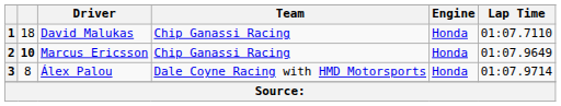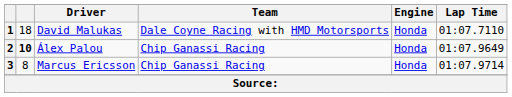 <table class="wikitable" style="font-size:95%;">
 <tr>
 </tr>
 <tr>
 <th></th>
 <th></th>
 <th>Driver</th>
 <th>Team</th>
 <th>Engine</th>
 <th>Lap Time</th>
 </tr>
 <tr>
 <th>1</th>
 <td align="center">18</td>
 <td> <a href='#'>David Malukas</a> <strong></strong></td>
-<td><a href='#'>Chip Ganassi Racing</a></td>
+<td><a href='#'>Dale Coyne Racing</a> with <a href='#'>HMD Motorsports</a></td>
 <td><a href='#'>Honda</a></td>
 <td>01:07.7110</td>
 </tr>
 <tr>
 <th>2</th>
 <td align="center"><strong>10</strong></td>
-<td> <a href='#'>Marcus Ericsson</a></td>
+<td> <a href='#'>Álex Palou</a></td>
 <td><a href='#'>Chip Ganassi Racing</a></td>
 <td><a href='#'>Honda</a></td>
 <td>01:07.9649</td>
 </tr>
 <tr>
 <th>3</th>
 <td align="center">8</td>
-<td> <a href='#'>Álex Palou</a></td>
-<td><a href='#'>Dale Coyne Racing</a> with <a href='#'>HMD Motorsports</a></td>
+<td> <a href='#'>Marcus Ericsson</a></td>
+<td><a href='#'>Chip Ganassi Racing</a></td>
 <td><a href='#'>Honda</a></td>
 <td>01:07.9714</td>
 </tr>
 <tr>
 </tr>
 <tr class="sortbottom">
 <th colspan="6">Source:</th>
 </tr>
 </table>
